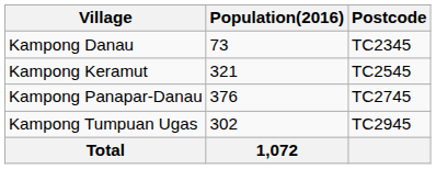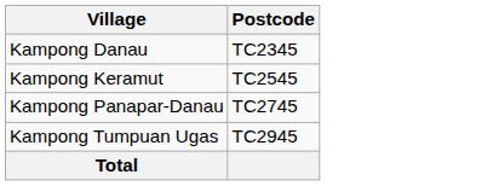 <table class="wikitable sortable">
 <tr>
 <th>Village</th>
-<th>Population(2016)</th>
 <th>Postcode</th>
 </tr>
 <tr>
 <td>Kampong Danau</td>
-<td>73</td>
 <td>TC2345</td>
 </tr>
 <tr>
 <td>Kampong Keramut</td>
-<td>321</td>
 <td>TC2545</td>
 </tr>
 <tr>
 <td>Kampong Panapar-Danau</td>
-<td>376</td>
 <td>TC2745</td>
 </tr>
 <tr>
 <td>Kampong Tumpuan Ugas</td>
-<td>302</td>
 <td>TC2945</td>
 </tr>
 <tr>
 <th>Total</th>
-<th>1,072</th>
 <th></th>
 </tr>
 </table>
